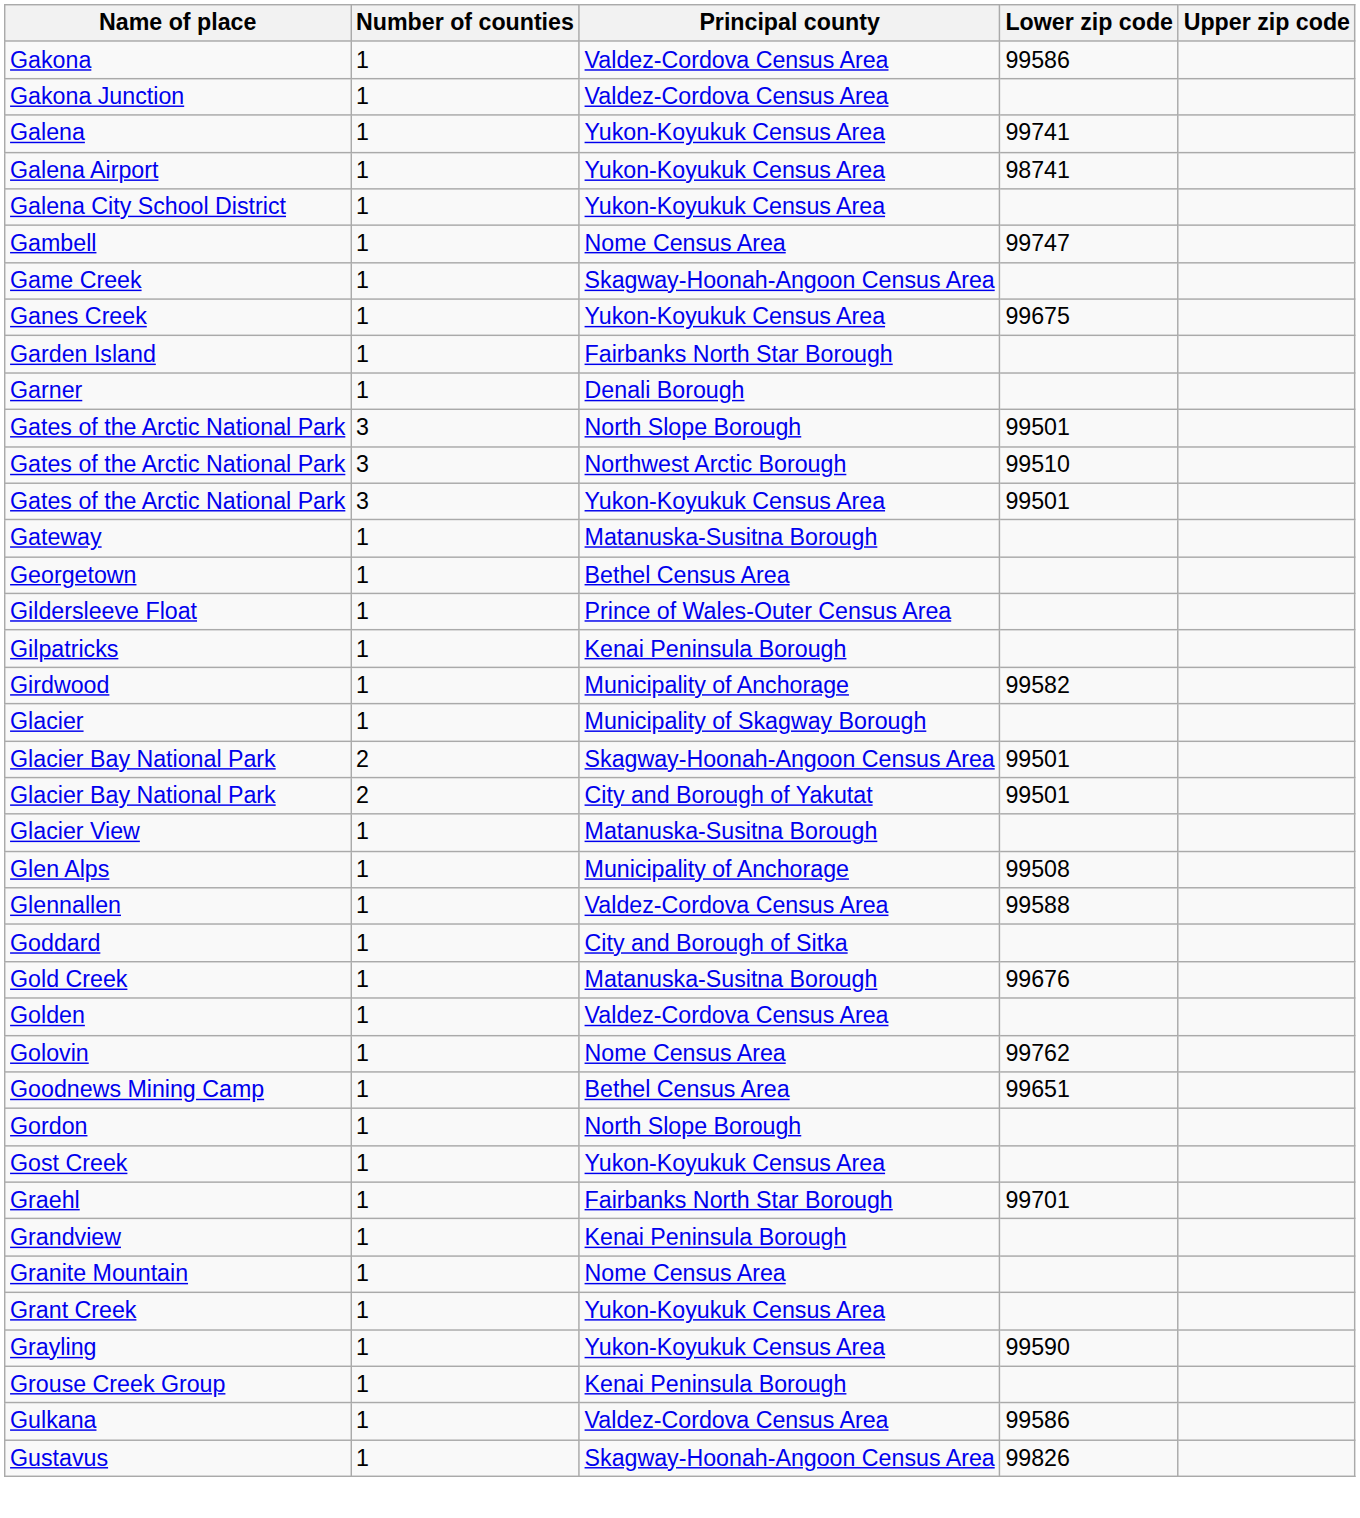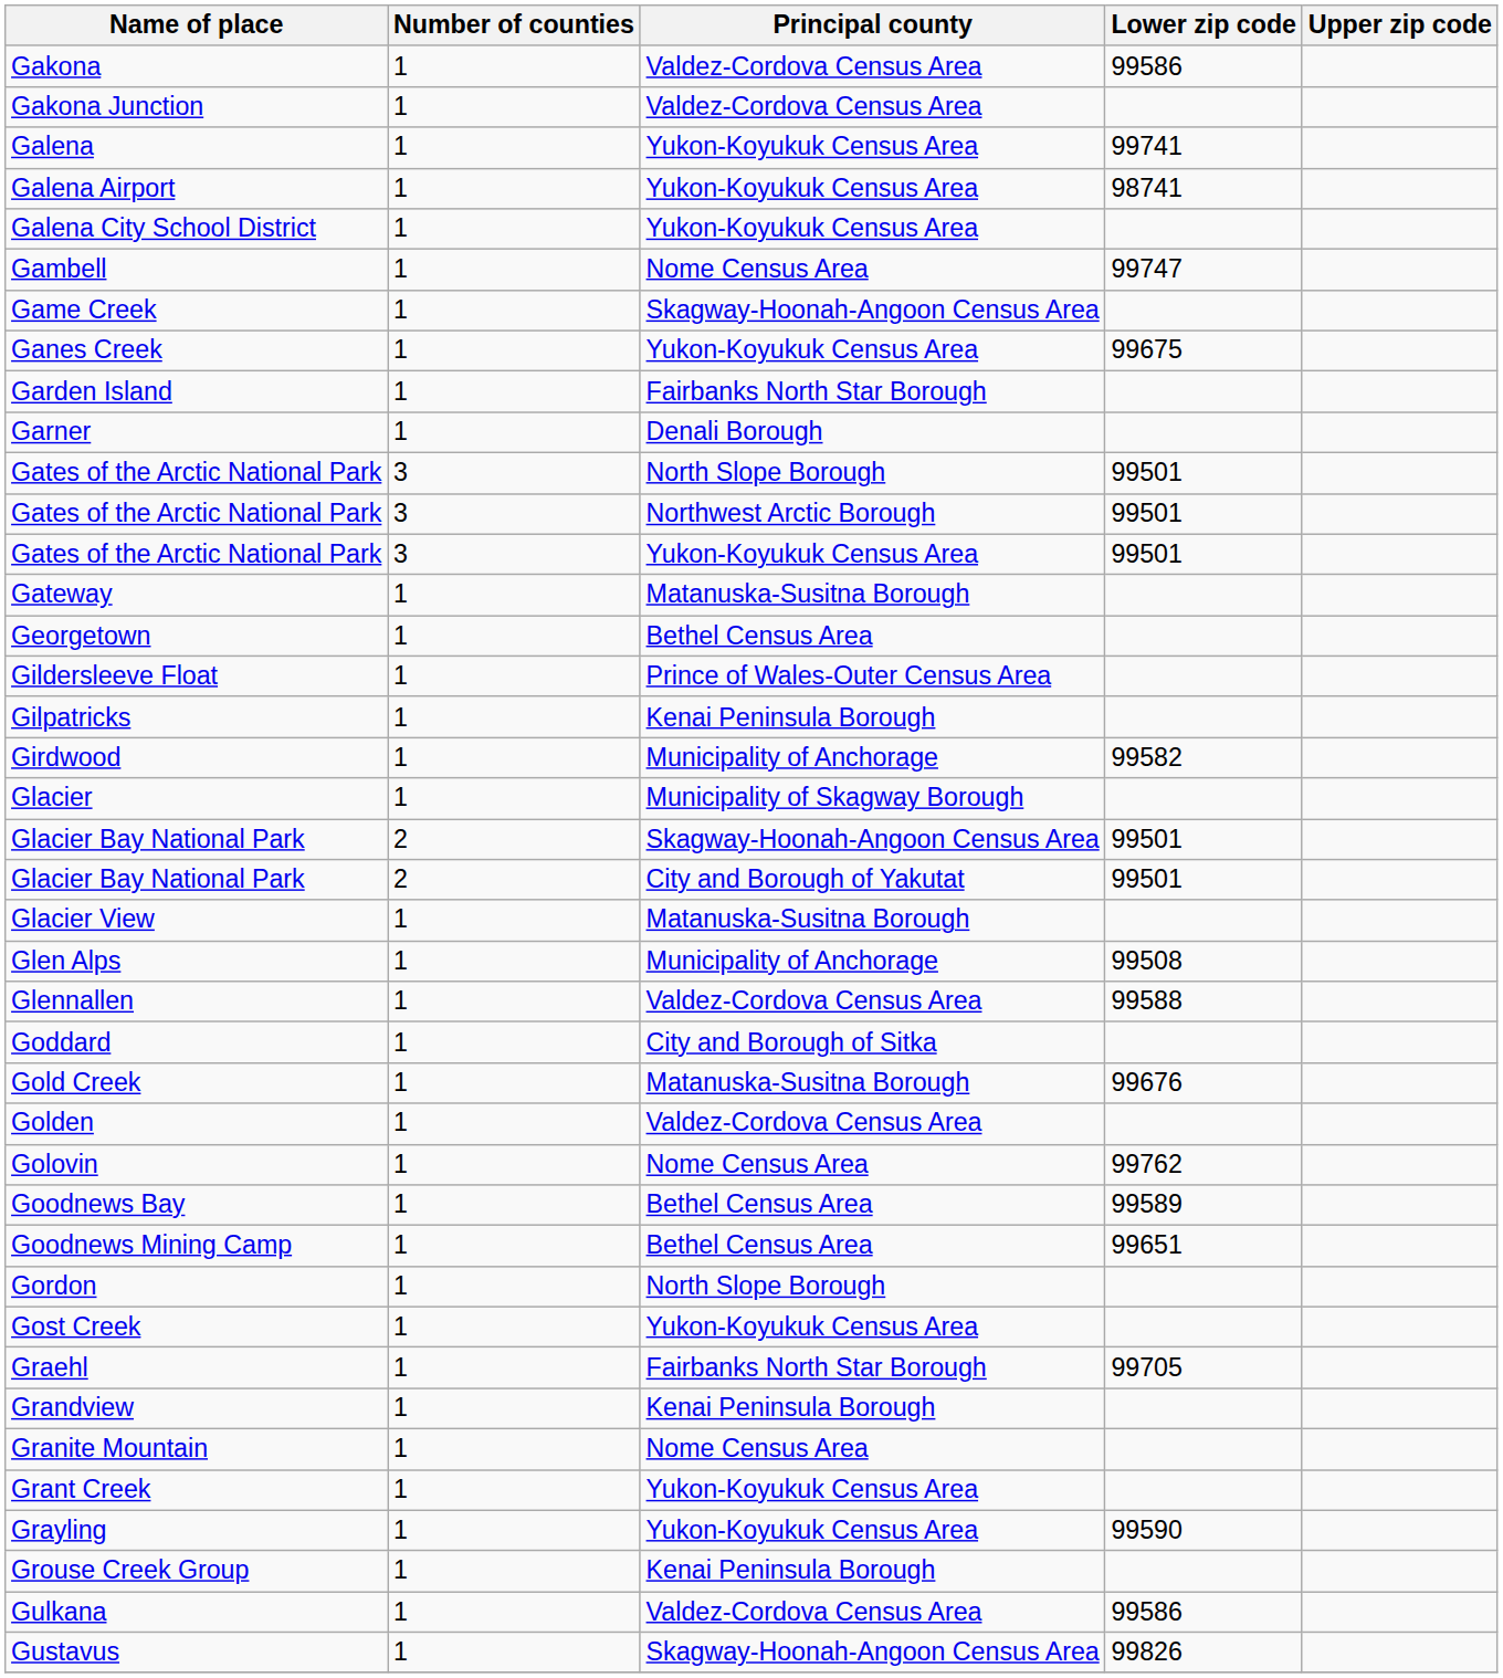 <table class="wikitable">
 <tr>
 <th>Name of place</th>
 <th>Number of counties</th>
 <th>Principal county</th>
 <th>Lower zip code</th>
 <th>Upper zip code</th>
 </tr>
 <tr --->
 <td><a href='#'>Gakona</a></td>
 <td>1</td>
 <td><a href='#'>Valdez-Cordova Census Area</a></td>
 <td>99586</td>
 <td> </td>
 </tr>
 <tr --->
 <td><a href='#'>Gakona Junction</a></td>
 <td>1</td>
 <td><a href='#'>Valdez-Cordova Census Area</a></td>
 <td> </td>
 <td> </td>
 </tr>
 <tr --->
 <td><a href='#'>Galena</a></td>
 <td>1</td>
 <td><a href='#'>Yukon-Koyukuk Census Area</a></td>
 <td>99741</td>
 <td> </td>
 </tr>
 <tr --->
 <td><a href='#'>Galena Airport</a></td>
 <td>1</td>
 <td><a href='#'>Yukon-Koyukuk Census Area</a></td>
 <td>98741</td>
 <td> </td>
 </tr>
 <tr --->
 <td><a href='#'>Galena City School District</a></td>
 <td>1</td>
 <td><a href='#'>Yukon-Koyukuk Census Area</a></td>
 <td> </td>
 <td> </td>
 </tr>
 <tr --->
 <td><a href='#'>Gambell</a></td>
 <td>1</td>
 <td><a href='#'>Nome Census Area</a></td>
 <td>99747</td>
 <td> </td>
 </tr>
 <tr --->
 <td><a href='#'>Game Creek</a></td>
 <td>1</td>
 <td><a href='#'>Skagway-Hoonah-Angoon Census Area</a></td>
 <td> </td>
 <td> </td>
 </tr>
 <tr --->
 <td><a href='#'>Ganes Creek</a></td>
 <td>1</td>
 <td><a href='#'>Yukon-Koyukuk Census Area</a></td>
 <td>99675</td>
 <td> </td>
 </tr>
 <tr --->
 <td><a href='#'>Garden Island</a></td>
 <td>1</td>
 <td><a href='#'>Fairbanks North Star Borough</a></td>
 <td> </td>
 <td> </td>
 </tr>
 <tr --->
 <td><a href='#'>Garner</a></td>
 <td>1</td>
 <td><a href='#'>Denali Borough</a></td>
 <td> </td>
 <td> </td>
 </tr>
 <tr --->
 <td><a href='#'>Gates of the Arctic National Park</a></td>
 <td>3</td>
 <td><a href='#'>North Slope Borough</a></td>
 <td>99501</td>
 <td> </td>
 </tr>
 <tr --->
 <td><a href='#'>Gates of the Arctic National Park</a></td>
 <td>3</td>
 <td><a href='#'>Northwest Arctic Borough</a></td>
-<td>99510</td>
+<td>99501</td>
 <td> </td>
 </tr>
 <tr --->
 <td><a href='#'>Gates of the Arctic National Park</a></td>
 <td>3</td>
 <td><a href='#'>Yukon-Koyukuk Census Area</a></td>
 <td>99501</td>
 <td> </td>
 </tr>
 <tr --->
 <td><a href='#'>Gateway</a></td>
 <td>1</td>
 <td><a href='#'>Matanuska-Susitna Borough</a></td>
 <td> </td>
 <td> </td>
 </tr>
 <tr --->
 <td><a href='#'>Georgetown</a></td>
 <td>1</td>
 <td><a href='#'>Bethel Census Area</a></td>
 <td> </td>
 <td> </td>
 </tr>
 <tr --->
 <td><a href='#'>Gildersleeve Float</a></td>
 <td>1</td>
 <td><a href='#'>Prince of Wales-Outer Census Area</a></td>
 <td> </td>
 <td> </td>
 </tr>
 <tr --->
 <td><a href='#'>Gilpatricks</a></td>
 <td>1</td>
 <td><a href='#'>Kenai Peninsula Borough</a></td>
 <td> </td>
 <td> </td>
 </tr>
 <tr --->
 <td><a href='#'>Girdwood</a></td>
 <td>1</td>
 <td><a href='#'>Municipality of Anchorage</a></td>
 <td>99582</td>
 <td> </td>
 </tr>
 <tr --->
 <td><a href='#'>Glacier</a></td>
 <td>1</td>
 <td><a href='#'>Municipality of Skagway Borough</a></td>
 <td> </td>
 <td> </td>
 </tr>
 <tr --->
 <td><a href='#'>Glacier Bay National Park</a></td>
 <td>2</td>
 <td><a href='#'>Skagway-Hoonah-Angoon Census Area</a></td>
 <td>99501</td>
 <td> </td>
 </tr>
 <tr --->
 <td><a href='#'>Glacier Bay National Park</a></td>
 <td>2</td>
 <td><a href='#'>City and Borough of Yakutat</a></td>
 <td>99501</td>
 <td> </td>
 </tr>
 <tr --->
 <td><a href='#'>Glacier View</a></td>
 <td>1</td>
 <td><a href='#'>Matanuska-Susitna Borough</a></td>
 <td> </td>
 <td> </td>
 </tr>
 <tr --->
 <td><a href='#'>Glen Alps</a></td>
 <td>1</td>
 <td><a href='#'>Municipality of Anchorage</a></td>
 <td>99508</td>
 <td> </td>
 </tr>
 <tr --->
 <td><a href='#'>Glennallen</a></td>
 <td>1</td>
 <td><a href='#'>Valdez-Cordova Census Area</a></td>
 <td>99588</td>
 <td> </td>
 </tr>
 <tr --->
 <td><a href='#'>Goddard</a></td>
 <td>1</td>
 <td><a href='#'>City and Borough of Sitka</a></td>
 <td> </td>
 <td> </td>
 </tr>
 <tr --->
 <td><a href='#'>Gold Creek</a></td>
 <td>1</td>
 <td><a href='#'>Matanuska-Susitna Borough</a></td>
 <td>99676</td>
 <td> </td>
 </tr>
 <tr --->
 <td><a href='#'>Golden</a></td>
 <td>1</td>
 <td><a href='#'>Valdez-Cordova Census Area</a></td>
 <td> </td>
 <td> </td>
 </tr>
 <tr --->
 <td><a href='#'>Golovin</a></td>
 <td>1</td>
 <td><a href='#'>Nome Census Area</a></td>
 <td>99762</td>
 <td> </td>
 </tr>
 <tr --->
+<td><a href='#'>Goodnews Bay</a></td>
+<td>1</td>
+<td><a href='#'>Bethel Census Area</a></td>
+<td>99589</td>
+<td> </td>
+</tr>
+<tr --->
 <td><a href='#'>Goodnews Mining Camp</a></td>
 <td>1</td>
 <td><a href='#'>Bethel Census Area</a></td>
 <td>99651</td>
 <td> </td>
 </tr>
 <tr --->
 <td><a href='#'>Gordon</a></td>
 <td>1</td>
 <td><a href='#'>North Slope Borough</a></td>
 <td> </td>
 <td> </td>
 </tr>
 <tr --->
 <td><a href='#'>Gost Creek</a></td>
 <td>1</td>
 <td><a href='#'>Yukon-Koyukuk Census Area</a></td>
 <td> </td>
 <td> </td>
 </tr>
 <tr --->
 <td><a href='#'>Graehl</a></td>
 <td>1</td>
 <td><a href='#'>Fairbanks North Star Borough</a></td>
-<td>99701</td>
+<td>99705</td>
 <td> </td>
 </tr>
 <tr --->
 <td><a href='#'>Grandview</a></td>
 <td>1</td>
 <td><a href='#'>Kenai Peninsula Borough</a></td>
 <td> </td>
 <td> </td>
 </tr>
 <tr --->
 <td><a href='#'>Granite Mountain</a></td>
 <td>1</td>
 <td><a href='#'>Nome Census Area</a></td>
 <td> </td>
 <td> </td>
 </tr>
 <tr --->
 <td><a href='#'>Grant Creek</a></td>
 <td>1</td>
 <td><a href='#'>Yukon-Koyukuk Census Area</a></td>
 <td> </td>
 <td> </td>
 </tr>
 <tr --->
 <td><a href='#'>Grayling</a></td>
 <td>1</td>
 <td><a href='#'>Yukon-Koyukuk Census Area</a></td>
 <td>99590</td>
 <td> </td>
 </tr>
 <tr --->
 <td><a href='#'>Grouse Creek Group</a></td>
 <td>1</td>
 <td><a href='#'>Kenai Peninsula Borough</a></td>
 <td> </td>
 <td> </td>
 </tr>
 <tr --->
 <td><a href='#'>Gulkana</a></td>
 <td>1</td>
 <td><a href='#'>Valdez-Cordova Census Area</a></td>
 <td>99586</td>
 <td> </td>
 </tr>
 <tr --->
 <td><a href='#'>Gustavus</a></td>
 <td>1</td>
 <td><a href='#'>Skagway-Hoonah-Angoon Census Area</a></td>
 <td>99826</td>
 <td> </td>
 </tr>
 <tr --->
 </tr>
 </table>
